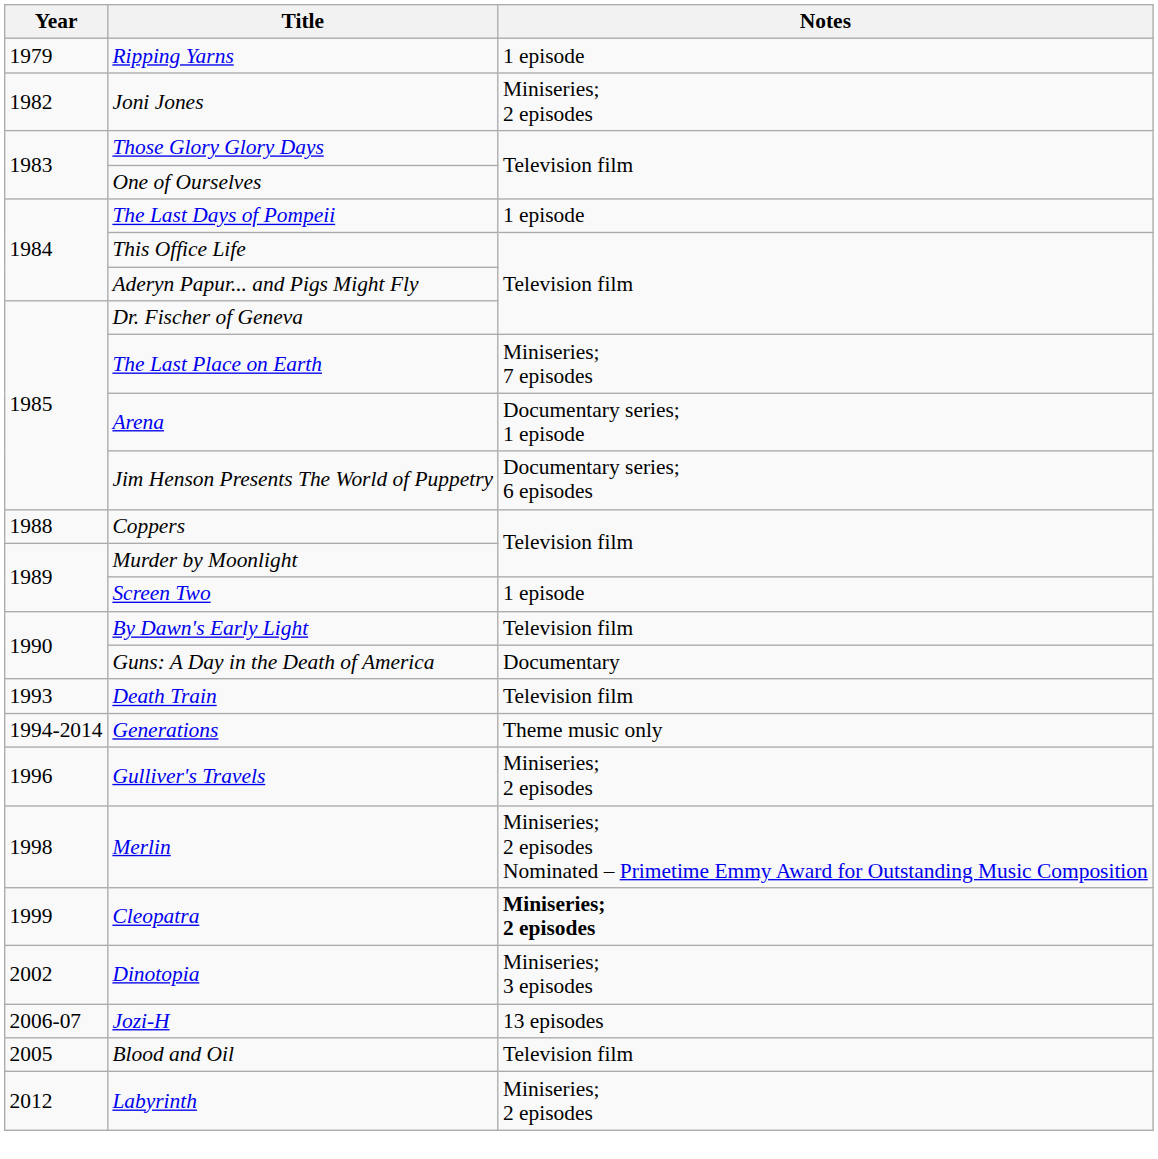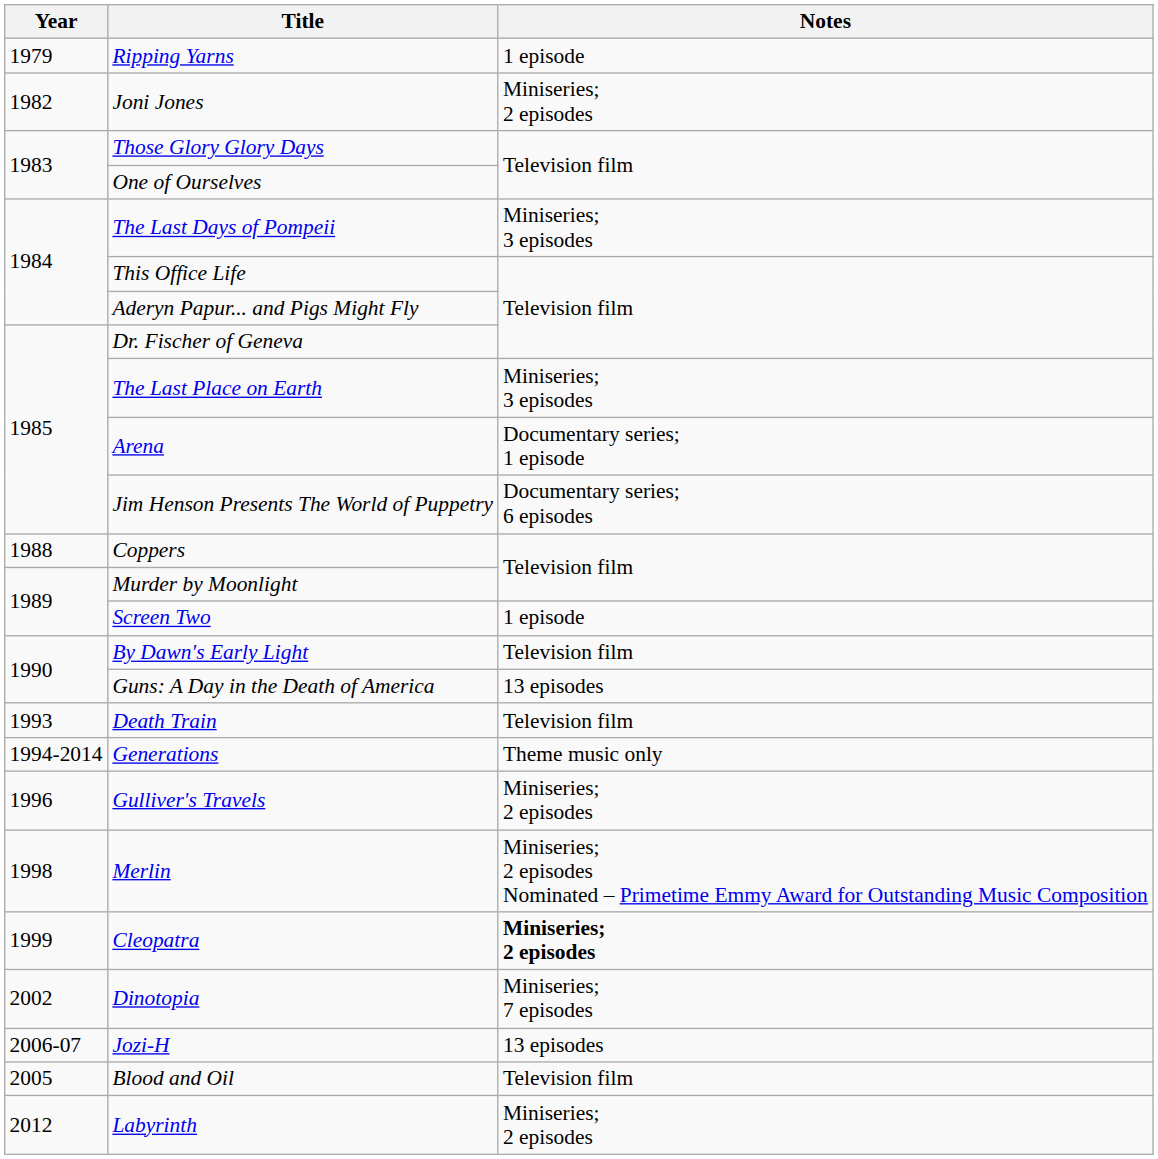 <table class="wikitable">
 <tr>
 <th>Year</th>
 <th>Title</th>
 <th>Notes</th>
 </tr>
 <tr>
 <td>1979</td>
 <td><em><a href='#'>Ripping Yarns</a></em></td>
 <td>1 episode</td>
 </tr>
 <tr>
 <td>1982</td>
 <td><em>Joni Jones</em></td>
 <td>Miniseries;<br>2 episodes</td>
 </tr>
 <tr>
 <td rowspan="2">1983</td>
 <td><em><a href='#'>Those Glory Glory Days</a></em></td>
 <td rowspan="2">Television film</td>
 </tr>
 <tr>
 <td><em>One of Ourselves</em></td>
 </tr>
 <tr>
 <td rowspan="3">1984</td>
 <td><em><a href='#'>The Last Days of Pompeii</a></em></td>
-<td>1 episode</td>
+<td>Miniseries;<br>3 episodes</td>
 </tr>
 <tr>
 <td><em>This Office Life</em></td>
 <td rowspan="3">Television film</td>
 </tr>
 <tr>
 <td><em>Aderyn Papur... and Pigs Might Fly</em></td>
 </tr>
 <tr>
 <td rowspan="4">1985</td>
 <td><em>Dr. Fischer of Geneva</em></td>
 </tr>
 <tr>
 <td><em><a href='#'>The Last Place on Earth</a></em></td>
-<td>Miniseries;<br>7 episodes</td>
+<td>Miniseries;<br>3 episodes</td>
 </tr>
 <tr>
 <td><em><a href='#'>Arena</a></em></td>
 <td>Documentary series;<br>1 episode</td>
 </tr>
 <tr>
 <td><em>Jim Henson Presents The World of Puppetry</em></td>
 <td>Documentary series;<br>6 episodes</td>
 </tr>
 <tr>
 <td>1988</td>
 <td><em>Coppers</em></td>
 <td rowspan="2">Television film</td>
 </tr>
 <tr>
 <td rowspan="2">1989</td>
 <td><em>Murder by Moonlight</em></td>
 </tr>
 <tr>
 <td><em><a href='#'>Screen Two</a></em></td>
 <td>1 episode</td>
 </tr>
 <tr>
 <td rowspan="2">1990</td>
 <td><em><a href='#'>By Dawn's Early Light</a></em></td>
 <td>Television film</td>
 </tr>
 <tr>
 <td><em>Guns: A Day in the Death of America</em></td>
-<td>Documentary</td>
+<td>13 episodes</td>
 </tr>
 <tr>
 <td>1993</td>
 <td><em><a href='#'>Death Train</a></em></td>
 <td>Television film</td>
 </tr>
 <tr>
 <td>1994-2014</td>
 <td><em><a href='#'>Generations</a></em></td>
 <td>Theme music only</td>
 </tr>
 <tr>
 <td>1996</td>
 <td><em><a href='#'>Gulliver's Travels</a></em></td>
 <td>Miniseries;<br>2 episodes</td>
 </tr>
 <tr>
 <td>1998</td>
 <td><em><a href='#'>Merlin</a></em></td>
 <td>Miniseries;<br>2 episodes<br>Nominated – <a href='#'>Primetime Emmy Award for Outstanding Music Composition</a></td>
 </tr>
 <tr>
 <td>1999</td>
 <td><em><a href='#'>Cleopatra</a></em></td>
 <td><strong>Miniseries;<br>2 episodes</strong></td>
 </tr>
 <tr>
 <td>2002</td>
 <td><em><a href='#'>Dinotopia</a></em></td>
-<td>Miniseries;<br>3 episodes</td>
+<td>Miniseries;<br>7 episodes</td>
 </tr>
 <tr>
 <td>2006-07</td>
 <td><em><a href='#'>Jozi-H</a></em></td>
 <td>13 episodes</td>
 </tr>
 <tr>
 <td>2005</td>
 <td><em>Blood and Oil</em></td>
 <td>Television film</td>
 </tr>
 <tr>
 <td>2012</td>
 <td><em><a href='#'>Labyrinth</a></em></td>
 <td>Miniseries;<br>2 episodes</td>
 </tr>
 </table>
